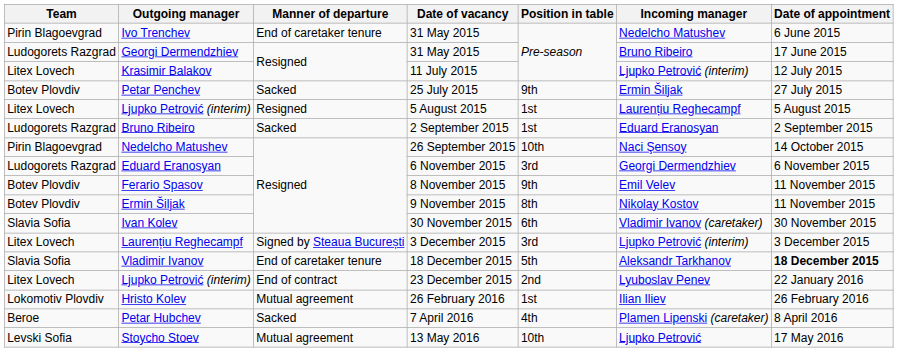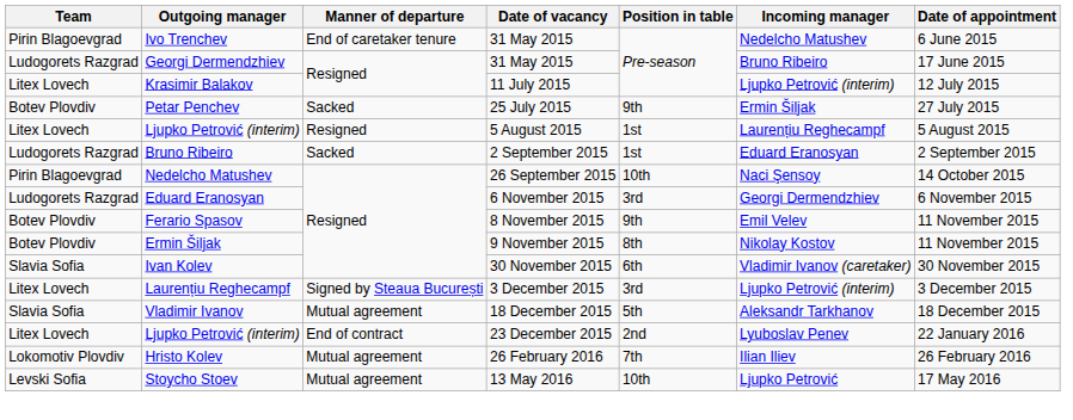 <table class="wikitable sortable">
 <tr>
 <th>Team</th>
 <th>Outgoing manager</th>
 <th>Manner of departure</th>
 <th>Date of vacancy</th>
 <th>Position in table</th>
 <th>Incoming manager</th>
 <th>Date of appointment</th>
 </tr>
 <tr>
 <td>Pirin Blagoevgrad</td>
 <td> <a href='#'>Ivo Trenchev</a></td>
 <td>End of caretaker tenure</td>
 <td>31 May 2015</td>
 <td rowspan=3><em>Pre-season</em></td>
 <td> <a href='#'>Nedelcho Matushev</a></td>
 <td>6 June 2015</td>
 </tr>
 <tr>
 <td>Ludogorets Razgrad</td>
 <td> <a href='#'>Georgi Dermendzhiev</a></td>
 <td rowspan=2>Resigned</td>
 <td>31 May 2015</td>
 <td> <a href='#'>Bruno Ribeiro</a></td>
 <td>17 June 2015</td>
 </tr>
 <tr>
 <td>Litex Lovech</td>
 <td> <a href='#'>Krasimir Balakov</a></td>
 <td>11 July 2015</td>
 <td> <a href='#'>Ljupko Petrović</a> <em>(interim)</em></td>
 <td>12 July 2015</td>
 </tr>
 <tr>
 <td>Botev Plovdiv</td>
 <td> <a href='#'>Petar Penchev</a></td>
 <td>Sacked</td>
 <td>25 July 2015</td>
 <td>9th</td>
 <td> <a href='#'>Ermin Šiljak</a></td>
 <td>27 July 2015</td>
 </tr>
 <tr>
 <td>Litex Lovech</td>
 <td> <a href='#'>Ljupko Petrović</a> <em>(interim)</em></td>
 <td>Resigned</td>
 <td>5 August 2015</td>
 <td>1st</td>
 <td> <a href='#'>Laurențiu Reghecampf</a></td>
 <td>5 August 2015</td>
 </tr>
 <tr>
 <td>Ludogorets Razgrad</td>
 <td> <a href='#'>Bruno Ribeiro</a></td>
 <td>Sacked</td>
 <td>2 September 2015</td>
 <td>1st</td>
 <td> <a href='#'>Eduard Eranosyan</a></td>
 <td>2 September 2015</td>
 </tr>
 <tr>
 <td>Pirin Blagoevgrad</td>
 <td> <a href='#'>Nedelcho Matushev</a></td>
 <td rowspan=5>Resigned</td>
 <td>26 September 2015</td>
 <td>10th</td>
 <td> <a href='#'>Naci Şensoy</a></td>
 <td>14 October 2015</td>
 </tr>
 <tr>
 <td>Ludogorets Razgrad</td>
 <td> <a href='#'>Eduard Eranosyan</a></td>
 <td>6 November 2015</td>
 <td>3rd</td>
 <td> <a href='#'>Georgi Dermendzhiev</a></td>
 <td>6 November 2015</td>
 </tr>
 <tr>
 <td>Botev Plovdiv</td>
 <td> <a href='#'>Ferario Spasov</a></td>
 <td>8 November 2015</td>
 <td>9th</td>
 <td> <a href='#'>Emil Velev</a></td>
 <td>11 November 2015</td>
 </tr>
 <tr>
 <td>Botev Plovdiv</td>
 <td> <a href='#'>Ermin Šiljak</a></td>
 <td>9 November 2015</td>
 <td>8th</td>
 <td> <a href='#'>Nikolay Kostov</a></td>
 <td>11 November 2015</td>
 </tr>
 <tr>
 <td>Slavia Sofia</td>
 <td> <a href='#'>Ivan Kolev</a></td>
 <td>30 November 2015</td>
 <td>6th</td>
 <td> <a href='#'>Vladimir Ivanov</a> <em>(caretaker)</em></td>
 <td>30 November 2015</td>
 </tr>
 <tr>
 <td>Litex Lovech</td>
 <td> <a href='#'>Laurențiu Reghecampf</a></td>
 <td>Signed by  <a href='#'>Steaua București</a></td>
 <td>3 December 2015</td>
 <td>3rd</td>
 <td> <a href='#'>Ljupko Petrović</a> <em>(interim)</em></td>
 <td>3 December 2015</td>
 </tr>
 <tr>
 <td>Slavia Sofia</td>
 <td> <a href='#'>Vladimir Ivanov</a></td>
-<td>End of caretaker tenure</td>
+<td>Mutual agreement</td>
 <td>18 December 2015</td>
 <td>5th</td>
 <td> <a href='#'>Aleksandr Tarkhanov</a></td>
-<td><strong>18 December 2015</strong></td>
+<td>18 December 2015</td>
 </tr>
 <tr>
 <td>Litex Lovech</td>
 <td> <a href='#'>Ljupko Petrović</a> <em>(interim)</em></td>
 <td>End of contract</td>
 <td>23 December 2015</td>
 <td>2nd</td>
 <td> <a href='#'>Lyuboslav Penev</a></td>
 <td>22 January 2016</td>
 </tr>
 <tr>
 <td>Lokomotiv Plovdiv</td>
 <td> <a href='#'>Hristo Kolev</a></td>
 <td>Mutual agreement</td>
 <td>26 February 2016</td>
-<td>1st</td>
+<td>7th</td>
 <td> <a href='#'>Ilian Iliev</a></td>
 <td>26 February 2016</td>
-</tr>
-<tr>
-<td>Beroe</td>
-<td> <a href='#'>Petar Hubchev</a></td>
-<td>Sacked</td>
-<td>7 April 2016</td>
-<td>4th</td>
-<td> <a href='#'>Plamen Lipenski</a> <em>(caretaker)</em></td>
-<td>8 April 2016</td>
 </tr>
 <tr>
 <td>Levski Sofia</td>
 <td> <a href='#'>Stoycho Stoev</a></td>
 <td>Mutual agreement</td>
 <td>13 May 2016</td>
 <td>10th</td>
 <td> <a href='#'>Ljupko Petrović</a></td>
 <td>17 May 2016</td>
 </tr>
 </table>
